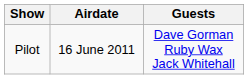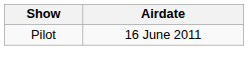 <table class="wikitable" style="text-align:center; width:300px;">
 <tr>
 <th>Show</th>
 <th>Airdate</th>
-<th>Guests</th>
 </tr>
 <tr>
 <td>Pilot</td>
 <td>16 June 2011</td>
-<td><a href='#'>Dave Gorman</a><br><a href='#'>Ruby Wax</a><br><a href='#'>Jack Whitehall</a></td>
 </tr>
 </table>
